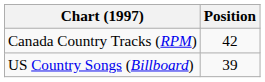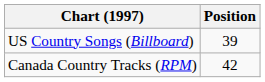 <table class="wikitable sortable">
 <tr>
 <th scope="col">Chart (1997)</th>
 <th scope="col">Position</th>
 </tr>
 <tr>
+<td>US <a href='#'>Country Songs</a> (<em><a href='#'>Billboard</a></em>)</td>
+<td align="center">39</td>
+</tr>
+<tr>
 <td>Canada Country Tracks (<em><a href='#'>RPM</a></em>)</td>
 <td align="center">42</td>
 </tr>
-<tr>
-<td>US <a href='#'>Country Songs</a> (<em><a href='#'>Billboard</a></em>)</td>
-<td align="center">39</td>
-</tr>
 </table>
